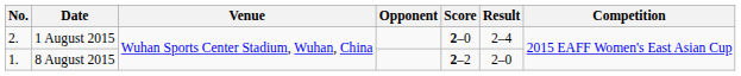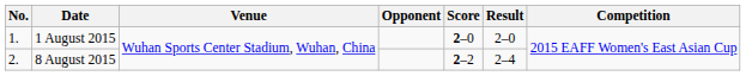 <table class="wikitable">
 <tr>
 <th>No.</th>
 <th>Date</th>
 <th>Venue</th>
 <th>Opponent</th>
 <th>Score</th>
 <th>Result</th>
 <th>Competition</th>
 </tr>
 <tr>
-<td>2.</td>
+<td>1.</td>
 <td>1 August 2015</td>
 <td rowspan="2"><a href='#'>Wuhan Sports Center Stadium</a>, <a href='#'>Wuhan</a>, <a href='#'>China</a></td>
 <td></td>
 <td align=center><strong>2</strong>–0</td>
-<td align=center>2–4</td>
+<td align=center>2–0</td>
 <td rowspan="2"><a href='#'>2015 EAFF Women's East Asian Cup</a></td>
 </tr>
 <tr>
-<td>1.</td>
+<td>2.</td>
 <td>8 August 2015</td>
 <td></td>
 <td align=center><strong>2</strong>–2</td>
-<td align=center>2–0</td>
+<td align=center>2–4</td>
 </tr>
 </table>
